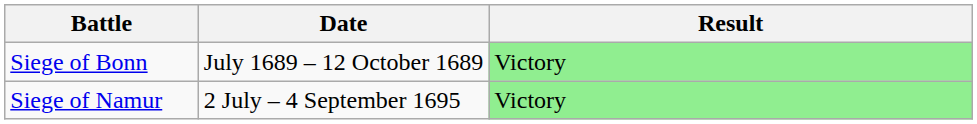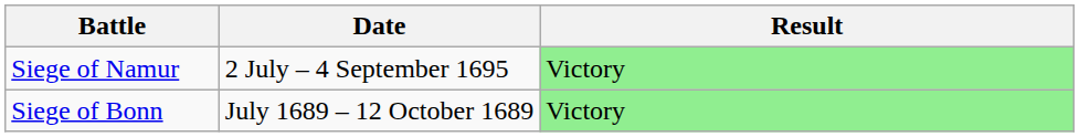 <table class="wikitable">
 <tr>
 <th>Battle</th>
 <th>Date</th>
 <th>Result</th>
 </tr>
 <tr>
+<td><a href='#'>Siege of Namur</a></td>
+<td>2 July – 4 September 1695</td>
+<td style="background:lightgreen">Victory</td>
+</tr>
+<tr>
 <td width="20%"><a href='#'>Siege of Bonn</a></td>
 <td width="30%">July 1689 – 12 October 1689</td>
 <td width="50%" style="background:lightgreen">Victory</td>
 </tr>
-<tr>
-<td><a href='#'>Siege of Namur</a></td>
-<td>2 July – 4 September 1695</td>
-<td style="background:lightgreen">Victory</td>
-</tr>
 </table>
